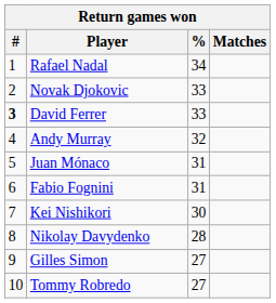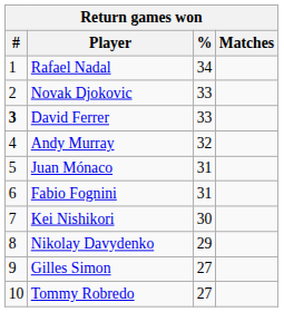 <table class="wikitable sortable" style=font-size:90%>
 <tr>
 <th colspan=4>Return games won</th>
 </tr>
 <tr>
 <th>#</th>
 <th width=150>Player</th>
 <th>%</th>
 <th>Matches</th>
 </tr>
 <tr bgcolor=>
 <td>1</td>
 <td> <a href='#'>Rafael Nadal</a></td>
 <td>34</td>
 <td></td>
 </tr>
 <tr>
 <td>2</td>
 <td> <a href='#'>Novak Djokovic</a></td>
 <td>33</td>
 <td></td>
 </tr>
 <tr bgcolor=>
 <td><strong>3</strong></td>
 <td> <a href='#'>David Ferrer</a></td>
 <td>33</td>
 <td></td>
 </tr>
 <tr>
 <td>4</td>
 <td> <a href='#'>Andy Murray</a></td>
 <td>32</td>
 <td></td>
 </tr>
 <tr bgcolor=>
 <td>5</td>
 <td> <a href='#'>Juan Mónaco</a></td>
 <td>31</td>
 <td></td>
 </tr>
 <tr>
 <td>6</td>
 <td> <a href='#'>Fabio Fognini</a></td>
 <td>31</td>
 <td></td>
 </tr>
 <tr bgcolor=>
 <td>7</td>
 <td> <a href='#'>Kei Nishikori</a></td>
 <td>30</td>
 <td></td>
 </tr>
 <tr>
 <td>8</td>
 <td> <a href='#'>Nikolay Davydenko</a></td>
-<td>28</td>
+<td>29</td>
 <td></td>
 </tr>
 <tr bgcolor=>
 <td>9</td>
 <td> <a href='#'>Gilles Simon</a></td>
 <td>27</td>
 <td></td>
 </tr>
 <tr>
 <td>10</td>
 <td> <a href='#'>Tommy Robredo</a></td>
 <td>27</td>
 <td></td>
 </tr>
 </table>
